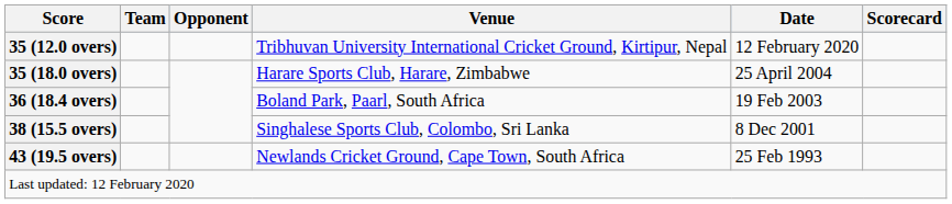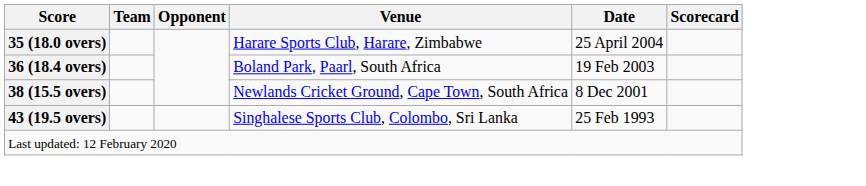 <table class="wikitable plainrowheaders sortable">
 <tr style="background:#9cf;">
 <th>Score</th>
 <th>Team</th>
 <th>Opponent</th>
 <th>Venue</th>
 <th>Date</th>
 <th>Scorecard</th>
-</tr>
-<tr>
-<th>35 (12.0 overs)</th>
-<td></td>
-<td></td>
-<td><a href='#'>Tribhuvan University International Cricket Ground</a>, <a href='#'>Kirtipur</a>, Nepal</td>
-<td>12 February 2020</td>
-<td></td>
 </tr>
 <tr>
 <th>35 (18.0 overs)</th>
 <td></td>
 <td rowspan=3></td>
 <td><a href='#'>Harare Sports Club</a>, <a href='#'>Harare</a>, Zimbabwe</td>
 <td>25 April 2004</td>
 <td></td>
 </tr>
 <tr>
 <th>36 (18.4 overs)</th>
 <td></td>
 <td><a href='#'>Boland Park</a>, <a href='#'>Paarl</a>, South Africa</td>
 <td>19 Feb 2003</td>
 <td></td>
 </tr>
 <tr>
 <th>38 (15.5 overs)</th>
 <td></td>
-<td><a href='#'>Singhalese Sports Club</a>, <a href='#'>Colombo</a>, Sri Lanka</td>
+<td><a href='#'>Newlands Cricket Ground</a>, <a href='#'>Cape Town</a>, South Africa</td>
 <td>8 Dec 2001</td>
 <td></td>
 </tr>
 <tr>
 <th>43 (19.5 overs)</th>
 <td></td>
 <td></td>
-<td><a href='#'>Newlands Cricket Ground</a>, <a href='#'>Cape Town</a>, South Africa</td>
+<td><a href='#'>Singhalese Sports Club</a>, <a href='#'>Colombo</a>, Sri Lanka</td>
 <td>25 Feb 1993</td>
 <td></td>
 </tr>
 <tr class=sortbottom>
 <td colspan=6><small>Last updated: 12 February 2020</small></td>
 </tr>
 </table>
